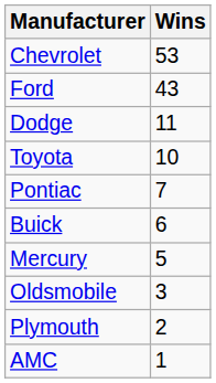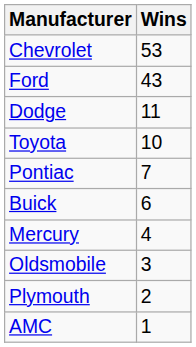 <table class="wikitable sortable">
 <tr>
 <th>Manufacturer</th>
 <th>Wins</th>
 </tr>
 <tr>
 <td><a href='#'>Chevrolet</a></td>
 <td>53</td>
 </tr>
 <tr>
 <td><a href='#'>Ford</a></td>
 <td>43</td>
 </tr>
 <tr>
 <td><a href='#'>Dodge</a></td>
 <td>11</td>
 </tr>
 <tr>
 <td><a href='#'>Toyota</a></td>
 <td>10</td>
 </tr>
 <tr>
 <td><a href='#'>Pontiac</a></td>
 <td>7</td>
 </tr>
 <tr>
 <td><a href='#'>Buick</a></td>
 <td>6</td>
 </tr>
 <tr>
 <td><a href='#'>Mercury</a></td>
-<td>5</td>
+<td>4</td>
 </tr>
 <tr>
 <td><a href='#'>Oldsmobile</a></td>
 <td>3</td>
 </tr>
 <tr>
 <td><a href='#'>Plymouth</a></td>
 <td>2</td>
 </tr>
 <tr>
 <td><a href='#'>AMC</a></td>
 <td>1</td>
 </tr>
 </table>
